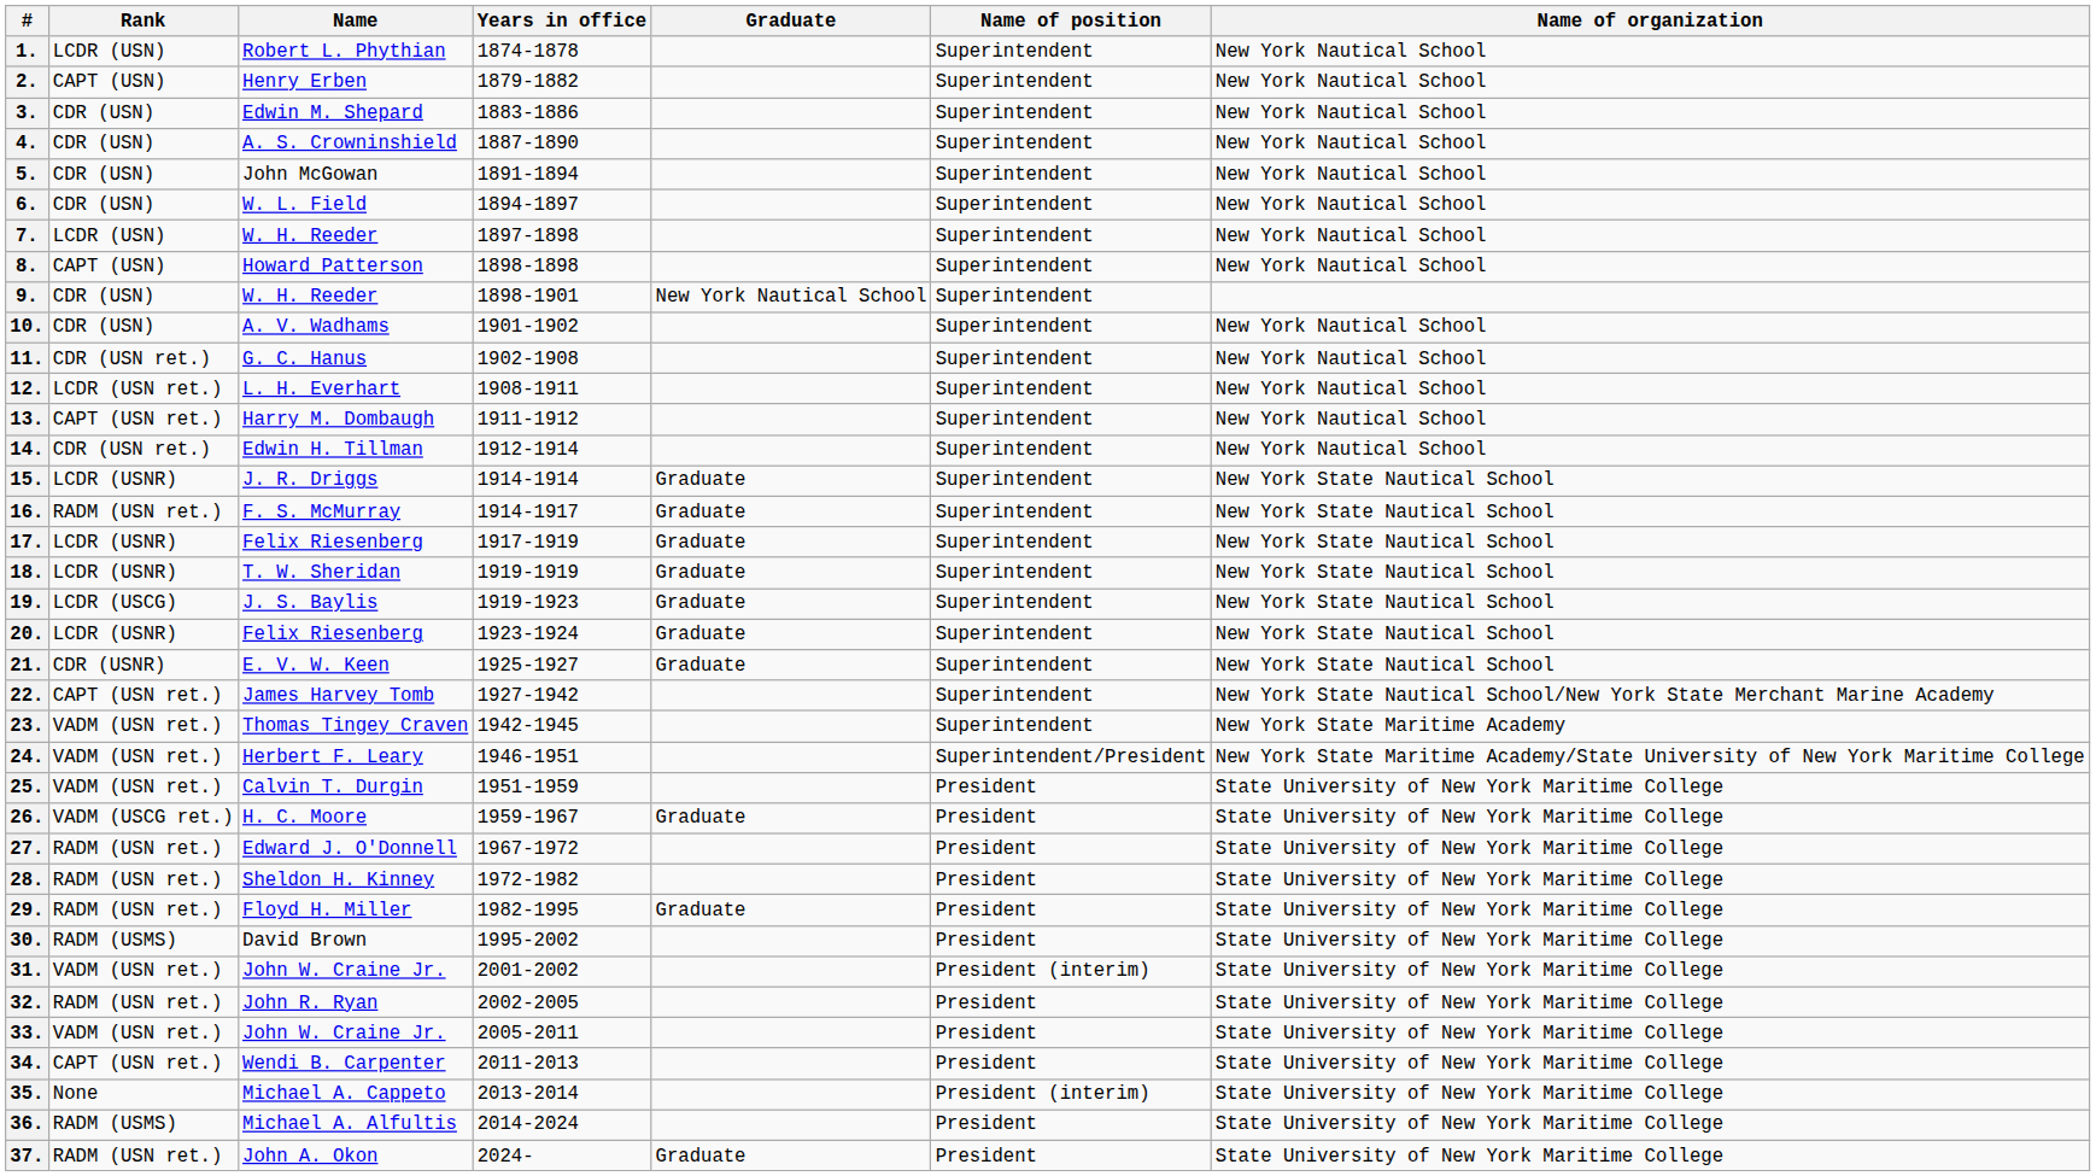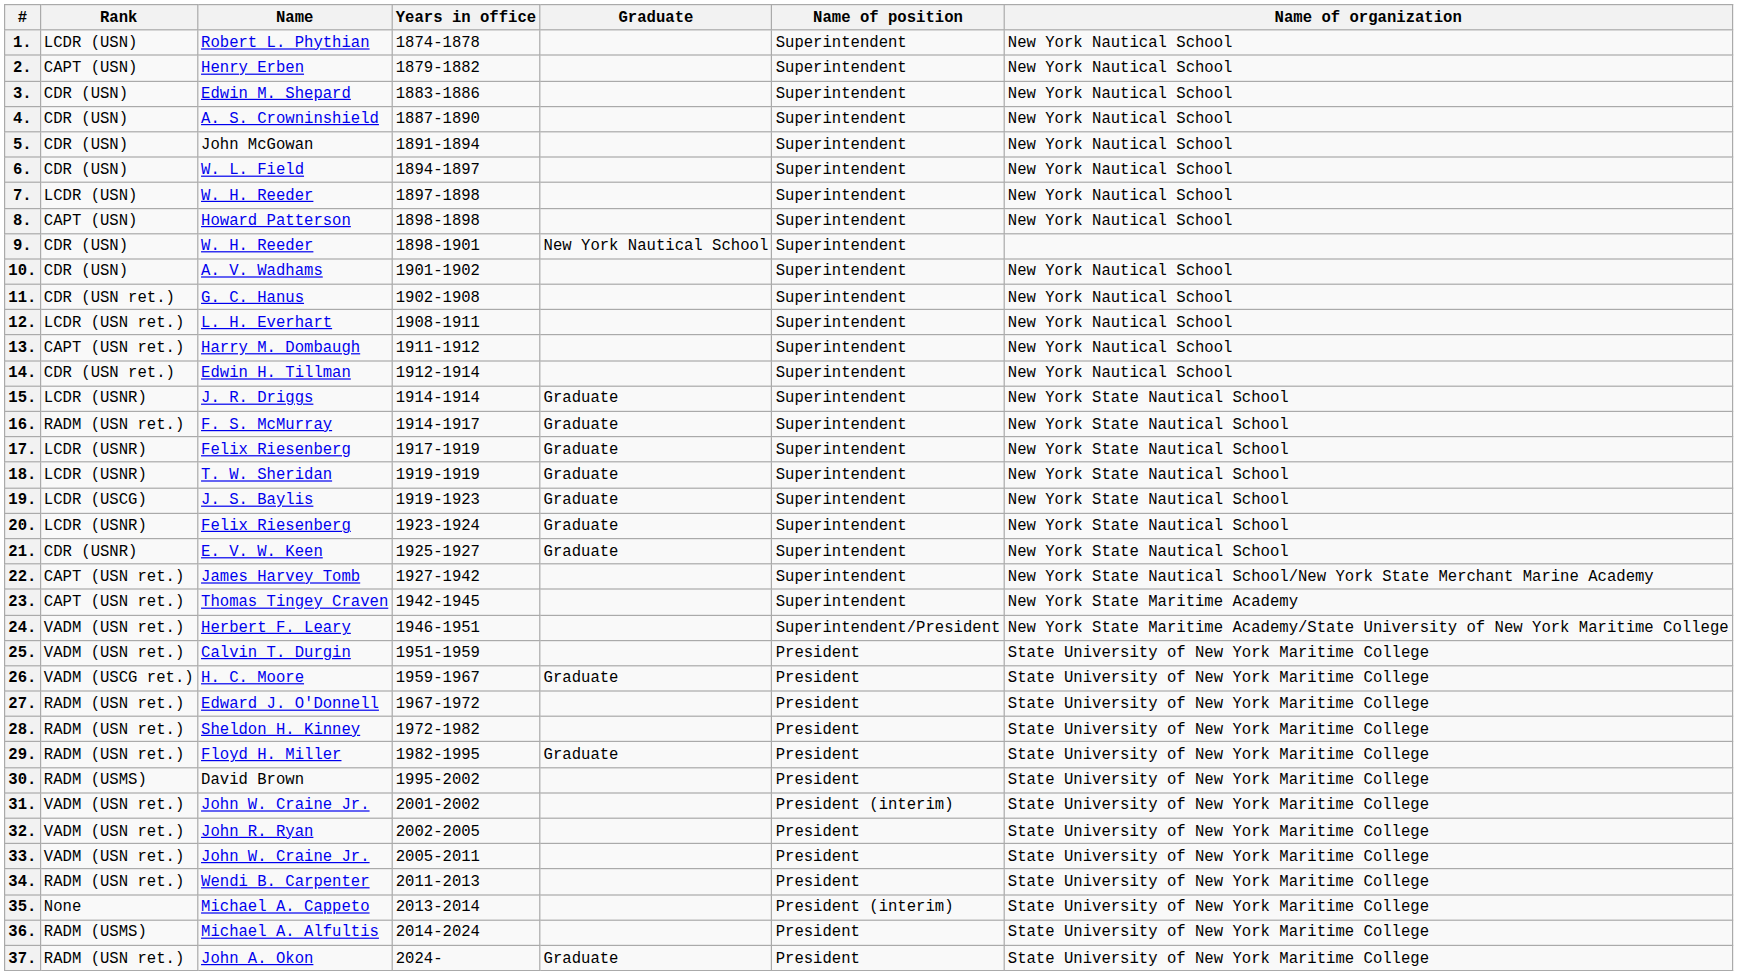 <table class="wikitable">
 <tr>
 <th>#</th>
 <th>Rank</th>
 <th>Name</th>
 <th>Years in office</th>
 <th>Graduate</th>
 <th>Name of position</th>
 <th>Name of organization</th>
 </tr>
 <tr>
 <th>1.</th>
 <td>LCDR (USN)</td>
 <td><a href='#'>Robert L. Phythian</a></td>
 <td>1874-1878</td>
 <td></td>
 <td>Superintendent</td>
 <td>New York Nautical School</td>
 </tr>
 <tr>
 <th>2.</th>
 <td>CAPT (USN)</td>
 <td><a href='#'>Henry Erben</a></td>
 <td>1879-1882</td>
 <td></td>
 <td>Superintendent</td>
 <td>New York Nautical School</td>
 </tr>
 <tr>
 <th>3.</th>
 <td>CDR (USN)</td>
 <td><a href='#'>Edwin M. Shepard</a></td>
 <td>1883-1886</td>
 <td></td>
 <td>Superintendent</td>
 <td>New York Nautical School</td>
 </tr>
 <tr>
 <th>4.</th>
 <td>CDR (USN)</td>
 <td><a href='#'>A. S. Crowninshield</a></td>
 <td>1887-1890</td>
 <td></td>
 <td>Superintendent</td>
 <td>New York Nautical School</td>
 </tr>
 <tr>
 <th>5.</th>
 <td>CDR (USN)</td>
 <td>John McGowan</td>
 <td>1891-1894</td>
 <td></td>
 <td>Superintendent</td>
 <td>New York Nautical School</td>
 </tr>
 <tr>
 <th>6.</th>
 <td>CDR (USN)</td>
 <td><a href='#'>W. L. Field</a></td>
 <td>1894-1897</td>
 <td></td>
 <td>Superintendent</td>
 <td>New York Nautical School</td>
 </tr>
 <tr>
 <th>7.</th>
 <td>LCDR (USN)</td>
 <td><a href='#'>W. H. Reeder</a></td>
 <td>1897-1898</td>
 <td></td>
 <td>Superintendent</td>
 <td>New York Nautical School</td>
 </tr>
 <tr>
 <th>8.</th>
 <td>CAPT (USN)</td>
 <td><a href='#'>Howard Patterson</a></td>
 <td>1898-1898</td>
 <td></td>
 <td>Superintendent</td>
 <td>New York Nautical School</td>
 </tr>
 <tr>
 <th>9.</th>
 <td>CDR (USN)</td>
 <td><a href='#'>W. H. Reeder</a></td>
 <td>1898-1901</td>
 <td>New York Nautical School</td>
 <td>Superintendent</td>
 <td></td>
 </tr>
 <tr>
 <th>10.</th>
 <td>CDR (USN)</td>
 <td><a href='#'>A. V. Wadhams</a></td>
 <td>1901-1902</td>
 <td></td>
 <td>Superintendent</td>
 <td>New York Nautical School</td>
 </tr>
 <tr>
 <th>11.</th>
 <td>CDR (USN ret.)</td>
 <td><a href='#'>G. C. Hanus</a></td>
 <td>1902-1908</td>
 <td></td>
 <td>Superintendent</td>
 <td>New York Nautical School</td>
 </tr>
 <tr>
 <th>12.</th>
 <td>LCDR (USN ret.)</td>
 <td><a href='#'>L. H. Everhart</a></td>
 <td>1908-1911</td>
 <td></td>
 <td>Superintendent</td>
 <td>New York Nautical School</td>
 </tr>
 <tr>
 <th>13.</th>
 <td>CAPT (USN ret.)</td>
 <td><a href='#'>Harry M. Dombaugh</a></td>
 <td>1911-1912</td>
 <td></td>
 <td>Superintendent</td>
 <td>New York Nautical School</td>
 </tr>
 <tr>
 <th>14.</th>
 <td>CDR (USN ret.)</td>
 <td><a href='#'>Edwin H. Tillman</a></td>
 <td>1912-1914</td>
 <td></td>
 <td>Superintendent</td>
 <td>New York Nautical School</td>
 </tr>
 <tr>
 <th>15.</th>
 <td>LCDR (USNR)</td>
 <td><a href='#'>J. R. Driggs</a></td>
 <td>1914-1914</td>
 <td>Graduate</td>
 <td>Superintendent</td>
 <td>New York State Nautical School</td>
 </tr>
 <tr>
 <th>16.</th>
 <td>RADM (USN ret.)</td>
 <td><a href='#'>F. S. McMurray</a></td>
 <td>1914-1917</td>
 <td>Graduate</td>
 <td>Superintendent</td>
 <td>New York State Nautical School</td>
 </tr>
 <tr>
 <th>17.</th>
 <td>LCDR (USNR)</td>
 <td><a href='#'>Felix Riesenberg</a></td>
 <td>1917-1919</td>
 <td>Graduate</td>
 <td>Superintendent</td>
 <td>New York State Nautical School</td>
 </tr>
 <tr>
 <th>18.</th>
 <td>LCDR (USNR)</td>
 <td><a href='#'>T. W. Sheridan</a></td>
 <td>1919-1919</td>
 <td>Graduate</td>
 <td>Superintendent</td>
 <td>New York State Nautical School</td>
 </tr>
 <tr>
 <th>19.</th>
 <td>LCDR (USCG)</td>
 <td><a href='#'>J. S. Baylis</a></td>
 <td>1919-1923</td>
 <td>Graduate</td>
 <td>Superintendent</td>
 <td>New York State Nautical School</td>
 </tr>
 <tr>
 <th>20.</th>
 <td>LCDR (USNR)</td>
 <td><a href='#'>Felix Riesenberg</a></td>
 <td>1923-1924</td>
 <td>Graduate</td>
 <td>Superintendent</td>
 <td>New York State Nautical School</td>
 </tr>
 <tr>
 <th>21.</th>
 <td>CDR (USNR)</td>
 <td><a href='#'>E. V. W. Keen</a></td>
 <td>1925-1927</td>
 <td>Graduate</td>
 <td>Superintendent</td>
 <td>New York State Nautical School</td>
 </tr>
 <tr>
 <th>22.</th>
 <td>CAPT (USN ret.)</td>
 <td><a href='#'>James Harvey Tomb</a></td>
 <td>1927-1942</td>
 <td></td>
 <td>Superintendent</td>
 <td>New York State Nautical School/New York State Merchant Marine Academy</td>
 </tr>
 <tr>
 <th>23.</th>
-<td>VADM (USN ret.)</td>
+<td>CAPT (USN ret.)</td>
 <td><a href='#'>Thomas Tingey Craven</a></td>
 <td>1942-1945</td>
 <td></td>
 <td>Superintendent</td>
 <td>New York State Maritime Academy</td>
 </tr>
 <tr>
 <th>24.</th>
 <td>VADM (USN ret.)</td>
 <td><a href='#'>Herbert F. Leary</a></td>
 <td>1946-1951</td>
 <td></td>
 <td>Superintendent/President</td>
 <td>New York State Maritime Academy/State University of New York Maritime College</td>
 </tr>
 <tr>
 <th>25.</th>
 <td>VADM (USN ret.)</td>
 <td><a href='#'>Calvin T. Durgin</a></td>
 <td>1951-1959</td>
 <td></td>
 <td>President</td>
 <td>State University of New York Maritime College</td>
 </tr>
 <tr>
 <th>26.</th>
 <td>VADM (USCG ret.)</td>
 <td><a href='#'>H. C. Moore</a></td>
 <td>1959-1967</td>
 <td>Graduate</td>
 <td>President</td>
 <td>State University of New York Maritime College</td>
 </tr>
 <tr>
 <th>27.</th>
 <td>RADM (USN ret.)</td>
 <td><a href='#'>Edward J. O'Donnell</a></td>
 <td>1967-1972</td>
 <td></td>
 <td>President</td>
 <td>State University of New York Maritime College</td>
 </tr>
 <tr>
 <th>28.</th>
 <td>RADM (USN ret.)</td>
 <td><a href='#'>Sheldon H. Kinney</a></td>
 <td>1972-1982</td>
 <td></td>
 <td>President</td>
 <td>State University of New York Maritime College</td>
 </tr>
 <tr>
 <th>29.</th>
 <td>RADM (USN ret.)</td>
 <td><a href='#'>Floyd H. Miller</a></td>
 <td>1982-1995</td>
 <td>Graduate</td>
 <td>President</td>
 <td>State University of New York Maritime College</td>
 </tr>
 <tr>
 <th>30.</th>
 <td>RADM (USMS)</td>
 <td>David Brown</td>
 <td>1995-2002</td>
 <td></td>
 <td>President</td>
 <td>State University of New York Maritime College</td>
 </tr>
 <tr>
 <th>31.</th>
 <td>VADM (USN ret.)</td>
 <td><a href='#'>John W. Craine Jr.</a></td>
 <td>2001-2002</td>
 <td></td>
 <td>President (interim)</td>
 <td>State University of New York Maritime College</td>
 </tr>
 <tr>
 <th>32.</th>
-<td>RADM (USN ret.)</td>
+<td>VADM (USN ret.)</td>
 <td><a href='#'>John R. Ryan</a></td>
 <td>2002-2005</td>
 <td></td>
 <td>President</td>
 <td>State University of New York Maritime College</td>
 </tr>
 <tr>
 <th>33.</th>
 <td>VADM (USN ret.)</td>
 <td><a href='#'>John W. Craine Jr.</a></td>
 <td>2005-2011</td>
 <td></td>
 <td>President</td>
 <td>State University of New York Maritime College</td>
 </tr>
 <tr>
 <th>34.</th>
-<td>CAPT (USN ret.)</td>
+<td>RADM (USN ret.)</td>
 <td><a href='#'>Wendi B. Carpenter</a></td>
 <td>2011-2013</td>
 <td></td>
 <td>President</td>
 <td>State University of New York Maritime College</td>
 </tr>
 <tr>
 <th>35.</th>
 <td>None</td>
 <td><a href='#'>Michael A. Cappeto</a></td>
 <td>2013-2014</td>
 <td></td>
 <td>President (interim)</td>
 <td>State University of New York Maritime College</td>
 </tr>
 <tr>
 <th>36.</th>
 <td>RADM (USMS)</td>
 <td><a href='#'>Michael A. Alfultis</a></td>
 <td>2014-2024</td>
 <td></td>
 <td>President</td>
 <td>State University of New York Maritime College</td>
 </tr>
 <tr>
 <th>37.</th>
 <td>RADM (USN ret.)</td>
 <td><a href='#'>John A. Okon</a></td>
 <td>2024-</td>
 <td>Graduate</td>
 <td>President</td>
 <td>State University of New York Maritime College</td>
 </tr>
 </table>
